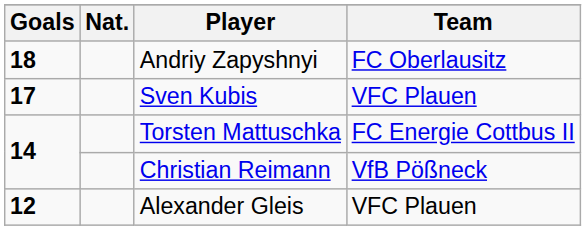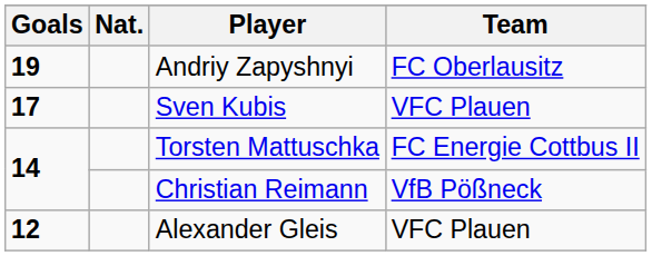 <table class="wikitable">
 <tr align="center" bgcolor="#dfdfdf">
 </tr>
 <tr>
 <th>Goals</th>
 <th>Nat.</th>
 <th>Player</th>
 <th>Team</th>
 </tr>
 <tr>
-<td><strong>18</strong></td>
+<td><strong>19</strong></td>
 <td></td>
 <td>Andriy Zapyshnyi</td>
 <td><a href='#'>FC Oberlausitz</a></td>
 </tr>
 <tr>
 <td><strong>17</strong></td>
 <td></td>
 <td><a href='#'>Sven Kubis</a></td>
 <td><a href='#'>VFC Plauen</a></td>
 </tr>
 <tr>
 <td rowspan="2"><strong>14</strong></td>
 <td></td>
 <td><a href='#'>Torsten Mattuschka</a></td>
 <td><a href='#'>FC Energie Cottbus II</a></td>
 </tr>
 <tr>
 <td></td>
 <td><a href='#'>Christian Reimann</a></td>
 <td><a href='#'>VfB Pößneck</a></td>
 </tr>
 <tr>
 <td><strong>12</strong></td>
 <td></td>
 <td>Alexander Gleis</td>
 <td>VFC Plauen</td>
 </tr>
 </table>
